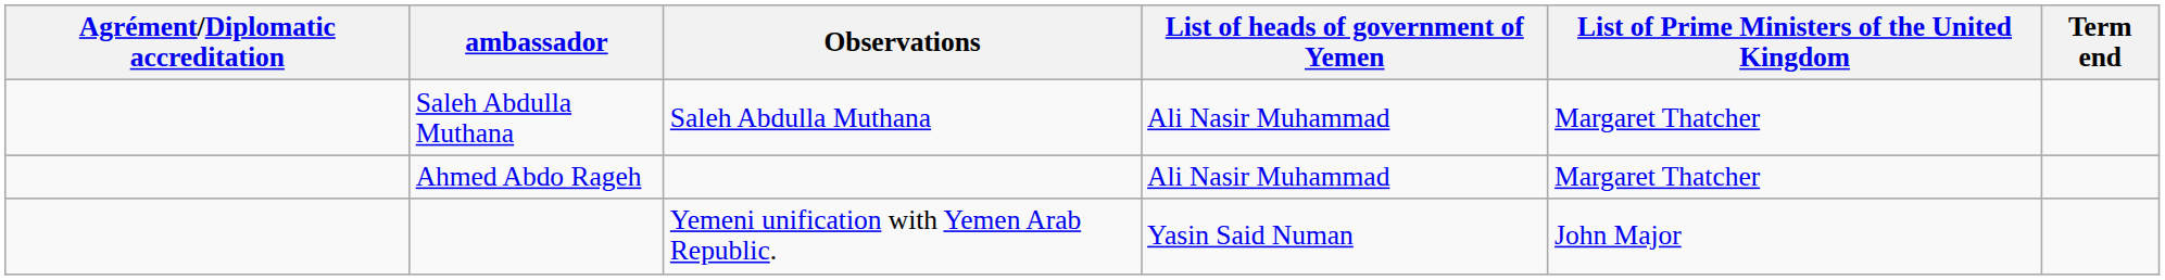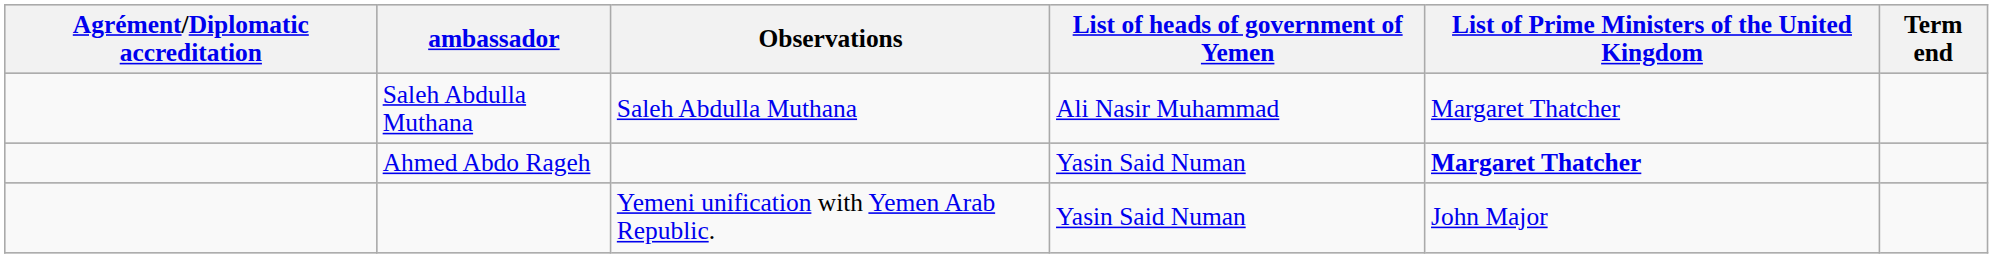 <table class="wikitable sortable">
 <tr>
 <th><a href='#'>Agrément</a>/<a href='#'>Diplomatic accreditation</a></th>
 <th><a href='#'>ambassador</a></th>
 <th>Observations</th>
 <th><a href='#'>List of heads of government of Yemen</a></th>
 <th><a href='#'>List of Prime Ministers of the United Kingdom</a></th>
 <th>Term end</th>
 </tr>
 <tr>
 <td></td>
 <td><a href='#'>Saleh Abdulla Muthana</a></td>
 <td><a href='#'>Saleh Abdulla Muthana</a></td>
 <td><a href='#'>Ali Nasir Muhammad</a></td>
 <td><a href='#'>Margaret Thatcher</a></td>
 <td></td>
 </tr>
 <tr>
 <td></td>
 <td><a href='#'>Ahmed Abdo Rageh</a></td>
 <td></td>
-<td><a href='#'>Ali Nasir Muhammad</a></td>
-<td><a href='#'>Margaret Thatcher</a></td>
+<td><a href='#'>Yasin Said Numan</a></td>
+<td><strong><a href='#'>Margaret Thatcher</a></strong></td>
 <td></td>
 </tr>
 <tr>
 <td></td>
 <td></td>
 <td><a href='#'>Yemeni unification</a> with <a href='#'>Yemen Arab Republic</a>.</td>
 <td><a href='#'>Yasin Said Numan</a></td>
 <td><a href='#'>John Major</a></td>
 <td></td>
 </tr>
 </table>
